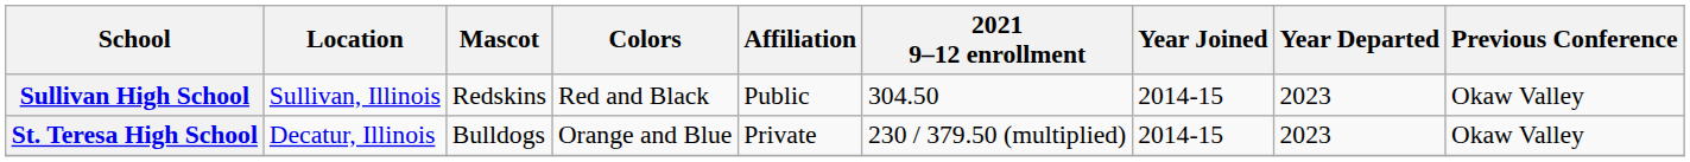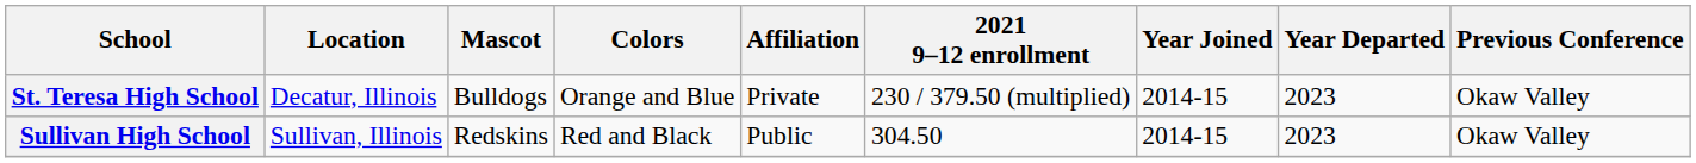 <table class="wikitable plainrowheaders">
 <tr>
 <th scope="col">School</th>
 <th scope="col">Location</th>
 <th scope="col">Mascot</th>
 <th scope="col">Colors</th>
 <th scope="col">Affiliation</th>
 <th scope="col">2021<br>9–12 enrollment</th>
 <th scope="col">Year Joined</th>
 <th scope="col">Year Departed</th>
 <th scope="col">Previous Conference</th>
 </tr>
 <tr>
+<th scope="row"><a href='#'>St. Teresa High School</a></th>
+<td><a href='#'>Decatur, Illinois</a></td>
+<td>Bulldogs</td>
+<td>Orange and Blue<br> </td>
+<td>Private</td>
+<td>230 / 379.50 (multiplied)</td>
+<td>2014-15</td>
+<td>2023</td>
+<td>Okaw Valley</td>
+</tr>
+<tr>
 <th scope="row"><a href='#'>Sullivan High School</a></th>
 <td><a href='#'>Sullivan, Illinois</a></td>
 <td>Redskins</td>
 <td>Red and Black<br> </td>
 <td>Public</td>
 <td>304.50</td>
 <td>2014-15</td>
 <td>2023</td>
 <td>Okaw Valley</td>
 </tr>
 <tr>
-<th scope="row"><a href='#'>St. Teresa High School</a></th>
-<td><a href='#'>Decatur, Illinois</a></td>
-<td>Bulldogs</td>
-<td>Orange and Blue<br> </td>
-<td>Private</td>
-<td>230 / 379.50 (multiplied)</td>
-<td>2014-15</td>
-<td>2023</td>
-<td>Okaw Valley</td>
-</tr>
-<tr>
 </tr>
 </table>
